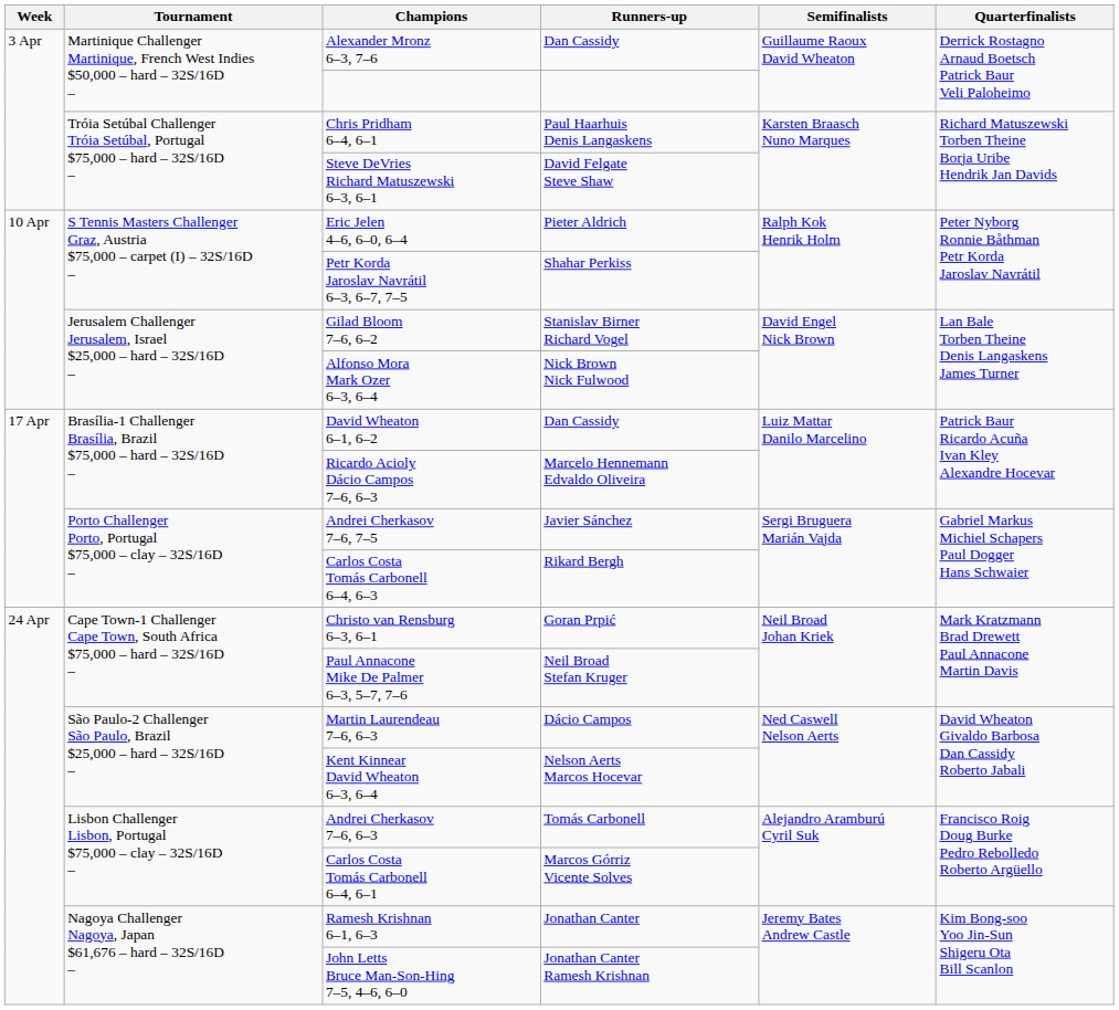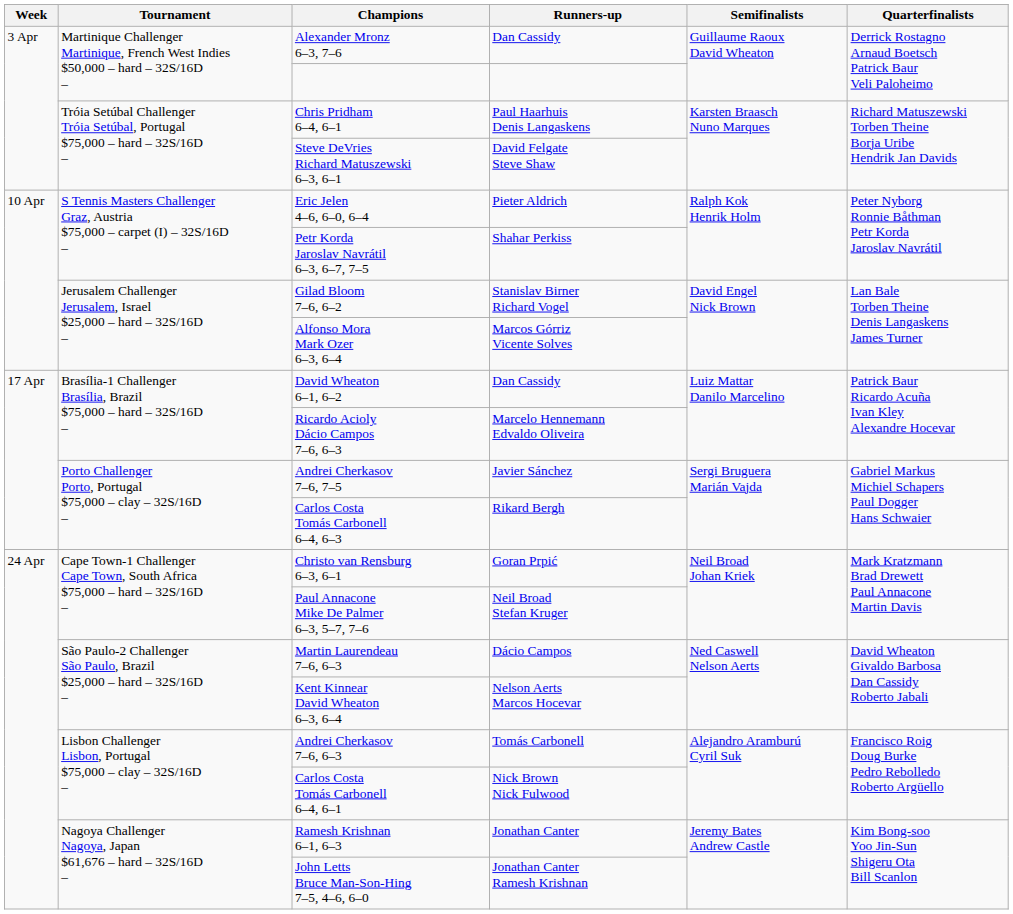 <table class="wikitable" style="font-size:92%;">
 <tr>
 <th style="width:52px;">Week</th>
 <th width="250">Tournament</th>
 <th width="210">Champions</th>
 <th width="210">Runners-up</th>
 <th width="170">Semifinalists</th>
 <th width="170">Quarterfinalists</th>
 </tr>
 <tr valign="top">
 <td rowspan="4">3 Apr</td>
 <td rowspan="2">Martinique Challenger<br> <a href='#'>Martinique</a>, French West Indies<br>$50,000 – hard – 32S/16D<br>  – </td>
 <td> <a href='#'>Alexander Mronz</a> <br>6–3, 7–6</td>
 <td> <a href='#'>Dan Cassidy</a></td>
 <td rowspan="2"> <a href='#'>Guillaume Raoux</a> <br>  <a href='#'>David Wheaton</a></td>
 <td rowspan="2"> <a href='#'>Derrick Rostagno</a> <br> <a href='#'>Arnaud Boetsch</a> <br> <a href='#'>Patrick Baur</a> <br>  <a href='#'>Veli Paloheimo</a></td>
 </tr>
 <tr valign="top">
 <td><br> <br></td>
 <td><br></td>
 </tr>
 <tr valign="top">
 <td rowspan="2">Tróia Setúbal Challenger<br> <a href='#'>Tróia Setúbal</a>, Portugal<br>$75,000 – hard – 32S/16D<br>  – </td>
 <td> <a href='#'>Chris Pridham</a> <br>6–4, 6–1</td>
 <td> <a href='#'>Paul Haarhuis</a> <br> <a href='#'>Denis Langaskens</a></td>
 <td rowspan="2"> <a href='#'>Karsten Braasch</a> <br>  <a href='#'>Nuno Marques</a></td>
 <td rowspan="2"> <a href='#'>Richard Matuszewski</a> <br> <a href='#'>Torben Theine</a> <br> <a href='#'>Borja Uribe</a> <br>  <a href='#'>Hendrik Jan Davids</a></td>
 </tr>
 <tr valign="top">
 <td> <a href='#'>Steve DeVries</a> <br> <a href='#'>Richard Matuszewski</a><br>6–3, 6–1</td>
 <td> <a href='#'>David Felgate</a> <br>  <a href='#'>Steve Shaw</a></td>
 </tr>
 <tr valign="top">
 <td rowspan="4">10 Apr</td>
 <td rowspan="2"><a href='#'>S Tennis Masters Challenger</a><br> <a href='#'>Graz</a>, Austria<br>$75,000 – carpet (I) – 32S/16D<br>  – </td>
 <td> <a href='#'>Eric Jelen</a> <br>4–6, 6–0, 6–4</td>
 <td> <a href='#'>Pieter Aldrich</a></td>
 <td rowspan="2"> <a href='#'>Ralph Kok</a> <br>  <a href='#'>Henrik Holm</a></td>
 <td rowspan="2"> <a href='#'>Peter Nyborg</a> <br> <a href='#'>Ronnie Båthman</a> <br> <a href='#'>Petr Korda</a> <br>  <a href='#'>Jaroslav Navrátil</a></td>
 </tr>
 <tr valign="top">
 <td> <a href='#'>Petr Korda</a> <br> <a href='#'>Jaroslav Navrátil</a><br>6–3, 6–7, 7–5</td>
 <td> <a href='#'>Shahar Perkiss</a></td>
 </tr>
 <tr valign="top">
 <td rowspan="2">Jerusalem Challenger<br> <a href='#'>Jerusalem</a>, Israel<br>$25,000 – hard – 32S/16D<br>  – </td>
 <td> <a href='#'>Gilad Bloom</a> <br>7–6, 6–2</td>
 <td> <a href='#'>Stanislav Birner</a><br>  <a href='#'>Richard Vogel</a></td>
 <td rowspan="2"> <a href='#'>David Engel</a> <br>  <a href='#'>Nick Brown</a></td>
 <td rowspan="2"> <a href='#'>Lan Bale</a> <br> <a href='#'>Torben Theine</a> <br> <a href='#'>Denis Langaskens</a> <br>  <a href='#'>James Turner</a></td>
 </tr>
 <tr valign="top">
 <td> <a href='#'>Alfonso Mora</a> <br> <a href='#'>Mark Ozer</a><br>6–3, 6–4</td>
-<td> <a href='#'>Nick Brown</a> <br>  <a href='#'>Nick Fulwood</a></td>
+<td> <a href='#'>Marcos Górriz</a> <br> <a href='#'>Vicente Solves</a></td>
 </tr>
 <tr valign="top">
 <td rowspan="4">17 Apr</td>
 <td rowspan="2">Brasília-1 Challenger<br> <a href='#'>Brasília</a>, Brazil<br>$75,000 – hard – 32S/16D<br>  – </td>
 <td> <a href='#'>David Wheaton</a> <br>6–1, 6–2</td>
 <td> <a href='#'>Dan Cassidy</a></td>
 <td rowspan="2"> <a href='#'>Luiz Mattar</a> <br>  <a href='#'>Danilo Marcelino</a></td>
 <td rowspan="2"> <a href='#'>Patrick Baur</a> <br> <a href='#'>Ricardo Acuña</a> <br> <a href='#'>Ivan Kley</a> <br>  <a href='#'>Alexandre Hocevar</a></td>
 </tr>
 <tr valign="top">
 <td> <a href='#'>Ricardo Acioly</a> <br> <a href='#'>Dácio Campos</a><br>7–6, 6–3</td>
 <td> <a href='#'>Marcelo Hennemann</a> <br>  <a href='#'>Edvaldo Oliveira</a></td>
 </tr>
 <tr valign="top">
 <td rowspan="2"><a href='#'>Porto Challenger</a><br> <a href='#'>Porto</a>, Portugal<br>$75,000 – clay – 32S/16D<br>  – </td>
 <td> <a href='#'>Andrei Cherkasov</a> <br>7–6, 7–5</td>
 <td> <a href='#'>Javier Sánchez</a></td>
 <td rowspan="2"> <a href='#'>Sergi Bruguera</a> <br>  <a href='#'>Marián Vajda</a></td>
 <td rowspan="2"> <a href='#'>Gabriel Markus</a> <br>  <a href='#'>Michiel Schapers</a> <br> <a href='#'>Paul Dogger</a> <br>  <a href='#'>Hans Schwaier</a></td>
 </tr>
 <tr valign="top">
 <td> <a href='#'>Carlos Costa</a> <br> <a href='#'>Tomás Carbonell</a><br>6–4, 6–3</td>
 <td> <a href='#'>Rikard Bergh</a></td>
 </tr>
 <tr valign="top">
 <td rowspan="8">24 Apr</td>
 <td rowspan="2">Cape Town-1 Challenger<br> <a href='#'>Cape Town</a>, South Africa<br>$75,000 – hard – 32S/16D<br>  – </td>
 <td> <a href='#'>Christo van Rensburg</a> <br>6–3, 6–1</td>
 <td> <a href='#'>Goran Prpić</a></td>
 <td rowspan="2"> <a href='#'>Neil Broad</a> <br>  <a href='#'>Johan Kriek</a></td>
 <td rowspan="2"> <a href='#'>Mark Kratzmann</a> <br> <a href='#'>Brad Drewett</a> <br> <a href='#'>Paul Annacone</a> <br>  <a href='#'>Martin Davis</a></td>
 </tr>
 <tr valign="top">
 <td> <a href='#'>Paul Annacone</a> <br> <a href='#'>Mike De Palmer</a><br>6–3, 5–7, 7–6</td>
 <td> <a href='#'>Neil Broad</a> <br>  <a href='#'>Stefan Kruger</a></td>
 </tr>
 <tr valign="top">
 <td rowspan="2">São Paulo-2 Challenger<br> <a href='#'>São Paulo</a>, Brazil<br>$25,000 – hard – 32S/16D<br>  – </td>
 <td> <a href='#'>Martin Laurendeau</a> <br>7–6, 6–3</td>
 <td> <a href='#'>Dácio Campos</a></td>
 <td rowspan="2"> <a href='#'>Ned Caswell</a> <br>  <a href='#'>Nelson Aerts</a></td>
 <td rowspan="2"> <a href='#'>David Wheaton</a> <br>  <a href='#'>Givaldo Barbosa</a> <br> <a href='#'>Dan Cassidy</a> <br>  <a href='#'>Roberto Jabali</a></td>
 </tr>
 <tr valign="top">
 <td> <a href='#'>Kent Kinnear</a> <br> <a href='#'>David Wheaton</a><br>6–3, 6–4</td>
 <td> <a href='#'>Nelson Aerts</a> <br> <a href='#'>Marcos Hocevar</a></td>
 </tr>
 <tr valign="top">
 <td rowspan="2">Lisbon Challenger<br> <a href='#'>Lisbon</a>, Portugal<br>$75,000 – clay – 32S/16D<br>  – </td>
 <td> <a href='#'>Andrei Cherkasov</a> <br>7–6, 6–3</td>
 <td> <a href='#'>Tomás Carbonell</a></td>
 <td rowspan="2"> <a href='#'>Alejandro Aramburú</a> <br>  <a href='#'>Cyril Suk</a></td>
 <td rowspan="2"> <a href='#'>Francisco Roig</a> <br>  <a href='#'>Doug Burke</a> <br> <a href='#'>Pedro Rebolledo</a> <br>  <a href='#'>Roberto Argüello</a></td>
 </tr>
 <tr valign="top">
 <td> <a href='#'>Carlos Costa</a> <br> <a href='#'>Tomás Carbonell</a><br>6–4, 6–1</td>
-<td> <a href='#'>Marcos Górriz</a> <br> <a href='#'>Vicente Solves</a></td>
+<td> <a href='#'>Nick Brown</a> <br>  <a href='#'>Nick Fulwood</a></td>
 </tr>
 <tr valign="top">
 <td rowspan="2">Nagoya Challenger<br> <a href='#'>Nagoya</a>, Japan<br>$61,676 – hard – 32S/16D<br>  – </td>
 <td> <a href='#'>Ramesh Krishnan</a> <br>6–1, 6–3</td>
 <td> <a href='#'>Jonathan Canter</a></td>
 <td rowspan="2"> <a href='#'>Jeremy Bates</a> <br>  <a href='#'>Andrew Castle</a></td>
 <td rowspan="2"> <a href='#'>Kim Bong-soo</a> <br> <a href='#'>Yoo Jin-Sun</a> <br> <a href='#'>Shigeru Ota</a> <br>  <a href='#'>Bill Scanlon</a></td>
 </tr>
 <tr valign="top">
 <td> <a href='#'>John Letts</a> <br> <a href='#'>Bruce Man-Son-Hing</a><br>7–5, 4–6, 6–0</td>
 <td> <a href='#'>Jonathan Canter</a> <br>  <a href='#'>Ramesh Krishnan</a></td>
 </tr>
 </table>
